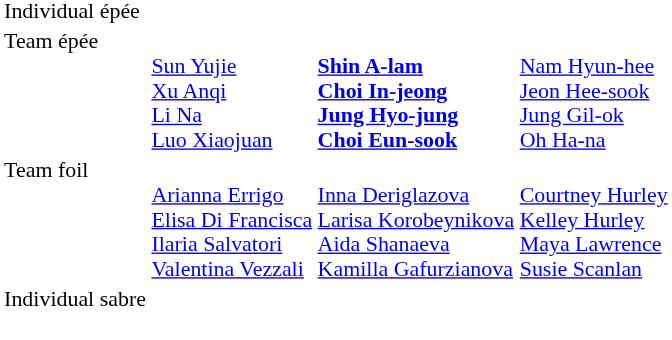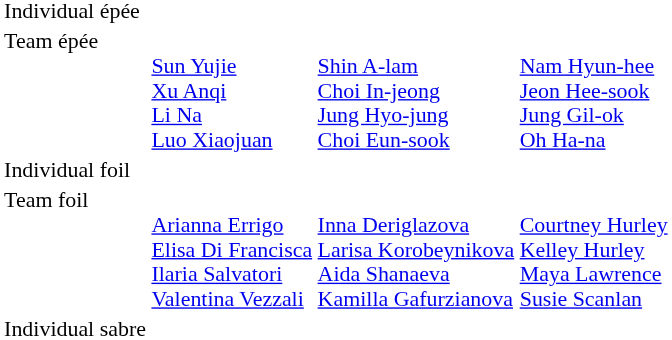 <table>
 <tr>
 <td>Individual épée <br></td>
 <td></td>
 <td></td>
 <td></td>
 </tr>
 <tr valign="top">
 <td>Team épée <br></td>
 <td><br><a href='#'>Sun Yujie</a><br><a href='#'>Xu Anqi</a><br><a href='#'>Li Na</a><br><a href='#'>Luo Xiaojuan</a></td>
-<td><strong><br><a href='#'>Shin A-lam</a><br><a href='#'>Choi In-jeong</a><br><a href='#'>Jung Hyo-jung</a><br><a href='#'>Choi Eun-sook</a></strong></td>
+<td><br><a href='#'>Shin A-lam</a><br><a href='#'>Choi In-jeong</a><br><a href='#'>Jung Hyo-jung</a><br><a href='#'>Choi Eun-sook</a></td>
 <td><br><a href='#'>Nam Hyun-hee</a><br><a href='#'>Jeon Hee-sook</a><br><a href='#'>Jung Gil-ok</a><br><a href='#'>Oh Ha-na</a></td>
+</tr>
+<tr>
+<td>Individual foil <br></td>
+<td></td>
+<td></td>
+<td></td>
 </tr>
 <tr valign="top">
 <td>Team foil <br></td>
 <td><br><a href='#'>Arianna Errigo</a><br><a href='#'>Elisa Di Francisca</a><br><a href='#'>Ilaria Salvatori</a><br><a href='#'>Valentina Vezzali</a></td>
 <td><br><a href='#'>Inna Deriglazova</a><br><a href='#'>Larisa Korobeynikova</a><br><a href='#'>Aida Shanaeva</a><br><a href='#'>Kamilla Gafurzianova</a></td>
 <td><br><a href='#'>Courtney Hurley</a><br><a href='#'>Kelley Hurley</a><br><a href='#'>Maya Lawrence</a><br><a href='#'>Susie Scanlan</a></td>
 </tr>
 <tr>
 <td>Individual sabre <br></td>
 <td></td>
 <td></td>
 <td></td>
 </tr>
 </table>
